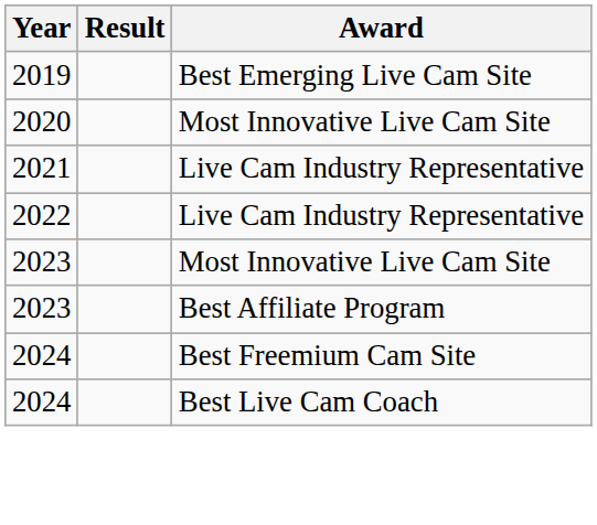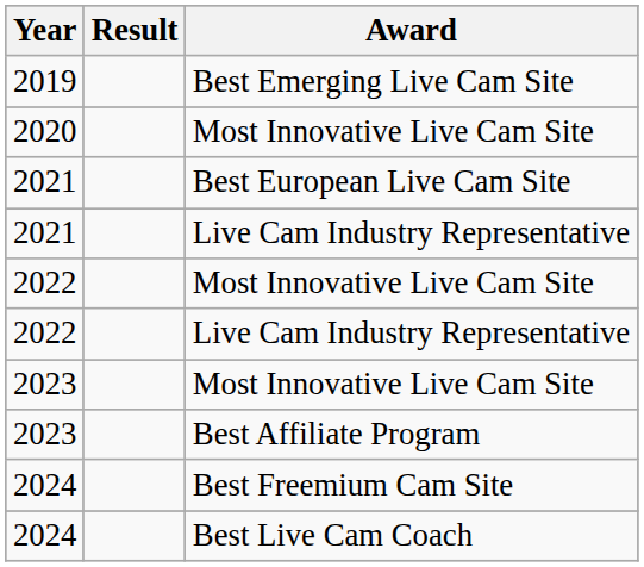 <table class="wikitable">
 <tr>
 <th>Year</th>
 <th>Result</th>
 <th>Award</th>
 </tr>
 <tr>
 <td>2019</td>
 <td></td>
 <td>Best Emerging Live Cam Site</td>
 </tr>
 <tr>
 <td>2020</td>
 <td></td>
 <td>Most Innovative Live Cam Site</td>
 </tr>
 <tr>
 <td>2021</td>
 <td></td>
+<td>Best European Live Cam Site</td>
+</tr>
+<tr>
+<td>2021</td>
+<td></td>
 <td>Live Cam Industry Representative</td>
+</tr>
+<tr>
+<td>2022</td>
+<td></td>
+<td>Most Innovative Live Cam Site</td>
 </tr>
 <tr>
 <td>2022</td>
 <td></td>
 <td>Live Cam Industry Representative</td>
 </tr>
 <tr>
 <td>2023</td>
 <td></td>
 <td>Most Innovative Live Cam Site</td>
 </tr>
 <tr>
 <td>2023</td>
 <td></td>
 <td>Best Affiliate Program</td>
 </tr>
 <tr>
 <td>2024</td>
 <td></td>
 <td>Best Freemium Cam Site </td>
 </tr>
 <tr>
 <td>2024</td>
 <td></td>
 <td>Best Live Cam Coach </td>
 </tr>
 </table>
